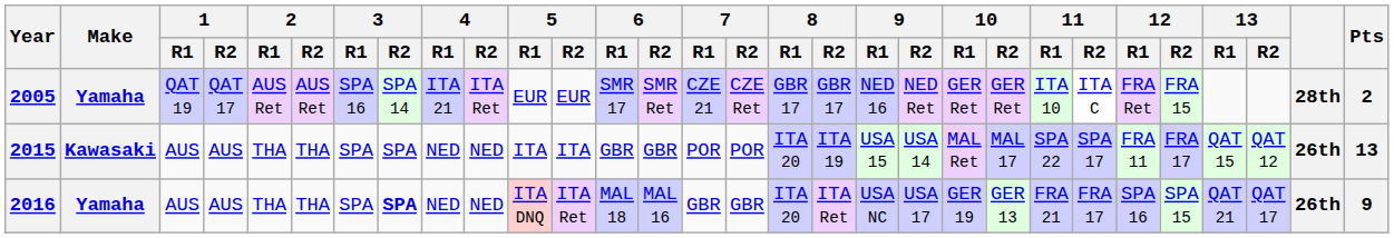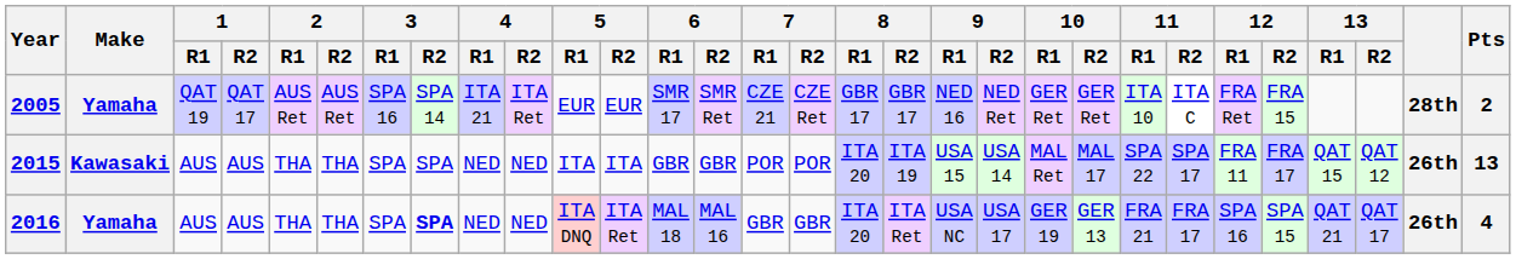 <table class="wikitable" style="text-align:center; font-size:90%">
 <tr>
 <th valign="middle" rowspan=2>Year</th>
 <th valign="middle" rowspan=2>Make</th>
 <th colspan=2>1</th>
 <th colspan=2>2</th>
 <th colspan=2>3</th>
 <th colspan=2>4</th>
 <th colspan=2>5</th>
 <th colspan=2>6</th>
 <th colspan=2>7</th>
 <th colspan=2>8</th>
 <th colspan=2>9</th>
 <th colspan=2>10</th>
 <th colspan=2>11</th>
 <th colspan=2>12</th>
 <th colspan=2>13</th>
 <th rowspan=2></th>
 <th rowspan=2>Pts</th>
 </tr>
 <tr>
 <th>R1</th>
 <th>R2</th>
 <th>R1</th>
 <th>R2</th>
 <th>R1</th>
 <th>R2</th>
 <th>R1</th>
 <th>R2</th>
 <th>R1</th>
 <th>R2</th>
 <th>R1</th>
 <th>R2</th>
 <th>R1</th>
 <th>R2</th>
 <th>R1</th>
 <th>R2</th>
 <th>R1</th>
 <th>R2</th>
 <th>R1</th>
 <th>R2</th>
 <th>R1</th>
 <th>R2</th>
 <th>R1</th>
 <th>R2</th>
 <th>R1</th>
 <th>R2</th>
 </tr>
 <tr>
 <th><a href='#'>2005</a></th>
 <th><a href='#'>Yamaha</a></th>
 <td style="background:#CFCFFF;"><a href='#'>QAT</a><br><small>19</small></td>
 <td style="background:#CFCFFF;"><a href='#'>QAT</a><br><small>17</small></td>
 <td style="background:#EFCFFF;"><a href='#'>AUS</a><br><small>Ret</small></td>
 <td style="background:#EFCFFF;"><a href='#'>AUS</a><br><small>Ret</small></td>
 <td style="background:#CFCFFF;"><a href='#'>SPA</a><br><small>16</small></td>
 <td style="background:#dfffdf;"><a href='#'>SPA</a><br><small>14</small></td>
 <td style="background:#CFCFFF;"><a href='#'>ITA</a><br><small>21</small></td>
 <td style="background:#EFCFFF;"><a href='#'>ITA</a><br><small>Ret</small></td>
 <td><a href='#'>EUR</a></td>
 <td><a href='#'>EUR</a></td>
 <td style="background:#CFCFFF;"><a href='#'>SMR</a><br><small>17</small></td>
 <td style="background:#EFCFFF;"><a href='#'>SMR</a><br><small>Ret</small></td>
 <td style="background:#CFCFFF;"><a href='#'>CZE</a><br><small>21</small></td>
 <td style="background:#EFCFFF;"><a href='#'>CZE</a><br><small>Ret</small></td>
 <td style="background:#CFCFFF;"><a href='#'>GBR</a><br><small>17</small></td>
 <td style="background:#CFCFFF;"><a href='#'>GBR</a><br><small>17</small></td>
 <td style="background:#CFCFFF;"><a href='#'>NED</a><br><small>16</small></td>
 <td style="background:#EFCFFF;"><a href='#'>NED</a><br><small>Ret</small></td>
 <td style="background:#EFCFFF;"><a href='#'>GER</a><br><small>Ret</small></td>
 <td style="background:#EFCFFF;"><a href='#'>GER</a><br><small>Ret</small></td>
 <td style="background:#dfffdf;"><a href='#'>ITA</a><br><small>10</small></td>
 <td style="background:#FFFFFF;"><a href='#'>ITA</a><br><small>C</small></td>
 <td style="background:#EFCFFF;"><a href='#'>FRA</a><br><small>Ret</small></td>
 <td style="background:#dfffdf;"><a href='#'>FRA</a><br><small>15</small></td>
 <td></td>
 <td></td>
 <th>28th</th>
 <th>2</th>
 </tr>
 <tr>
 <th><a href='#'>2015</a></th>
 <th><a href='#'>Kawasaki</a></th>
 <td><a href='#'>AUS</a></td>
 <td><a href='#'>AUS</a></td>
 <td><a href='#'>THA</a></td>
 <td><a href='#'>THA</a></td>
 <td><a href='#'>SPA</a></td>
 <td><a href='#'>SPA</a></td>
 <td><a href='#'>NED</a></td>
 <td><a href='#'>NED</a></td>
 <td><a href='#'>ITA</a></td>
 <td><a href='#'>ITA</a></td>
 <td><a href='#'>GBR</a></td>
 <td><a href='#'>GBR</a></td>
 <td><a href='#'>POR</a></td>
 <td><a href='#'>POR</a></td>
 <td style="background:#CFCFFF;"><a href='#'>ITA</a><br><small>20</small></td>
 <td style="background:#CFCFFF;"><a href='#'>ITA</a><br><small>19</small></td>
 <td style="background:#dfffdf;"><a href='#'>USA</a><br><small>15</small></td>
 <td style="background:#dfffdf;"><a href='#'>USA</a><br><small>14</small></td>
 <td style="background:#EFCFFF;"><a href='#'>MAL</a><br><small>Ret</small></td>
 <td style="background:#CFCFFF;"><a href='#'>MAL</a><br><small>17</small></td>
 <td style="background:#CFCFFF;"><a href='#'>SPA</a><br><small>22</small></td>
 <td style="background:#CFCFFF;"><a href='#'>SPA</a><br><small>17</small></td>
 <td style="background:#dfffdf;"><a href='#'>FRA</a><br><small>11</small></td>
 <td style="background:#CFCFFF;"><a href='#'>FRA</a><br><small>17</small></td>
 <td style="background:#dfffdf;"><a href='#'>QAT</a><br><small>15</small></td>
 <td style="background:#dfffdf;"><a href='#'>QAT</a><br><small>12</small></td>
 <th>26th</th>
 <th>13</th>
 </tr>
 <tr>
 <th><a href='#'>2016</a></th>
 <th><a href='#'>Yamaha</a></th>
 <td><a href='#'>AUS</a></td>
 <td><a href='#'>AUS</a></td>
 <td><a href='#'>THA</a></td>
 <td><a href='#'>THA</a></td>
 <td><a href='#'>SPA</a></td>
 <td><strong><a href='#'>SPA</a></strong></td>
 <td><a href='#'>NED</a></td>
 <td><a href='#'>NED</a></td>
 <td style="background:#ffcfcf;"><a href='#'>ITA</a><br><small>DNQ</small></td>
 <td style="background:#EFCFFF;"><a href='#'>ITA</a><br><small>Ret</small></td>
 <td style="background:#CFCFFF;"><a href='#'>MAL</a><br><small>18</small></td>
 <td style="background:#CFCFFF;"><a href='#'>MAL</a><br><small>16</small></td>
 <td><a href='#'>GBR</a></td>
 <td><a href='#'>GBR</a></td>
 <td style="background:#CFCFFF;"><a href='#'>ITA</a><br><small>20</small></td>
 <td style="background:#EFCFFF;"><a href='#'>ITA</a><br><small>Ret</small></td>
 <td style="background:#CFCFFF;"><a href='#'>USA</a><br><small>NC</small></td>
 <td style="background:#CFCFFF;"><a href='#'>USA</a><br><small>17</small></td>
 <td style="background:#cfcfff;"><a href='#'>GER</a><br><small>19</small></td>
 <td style="background:#dfffdf;"><a href='#'>GER</a><br><small>13</small></td>
 <td style="background:#cfcfff;"><a href='#'>FRA</a><br><small>21</small></td>
 <td style="background:#cfcfff;"><a href='#'>FRA</a><br><small>17</small></td>
 <td style="background:#cfcfff;"><a href='#'>SPA</a><br><small>16</small></td>
 <td style="background:#dfffdf;"><a href='#'>SPA</a><br><small>15</small></td>
 <td style="background:#cfcfff;"><a href='#'>QAT</a><br><small>21</small></td>
 <td style="background:#cfcfff;"><a href='#'>QAT</a><br><small>17</small></td>
 <th>26th</th>
-<th>9</th>
+<th>4</th>
 </tr>
 </table>
